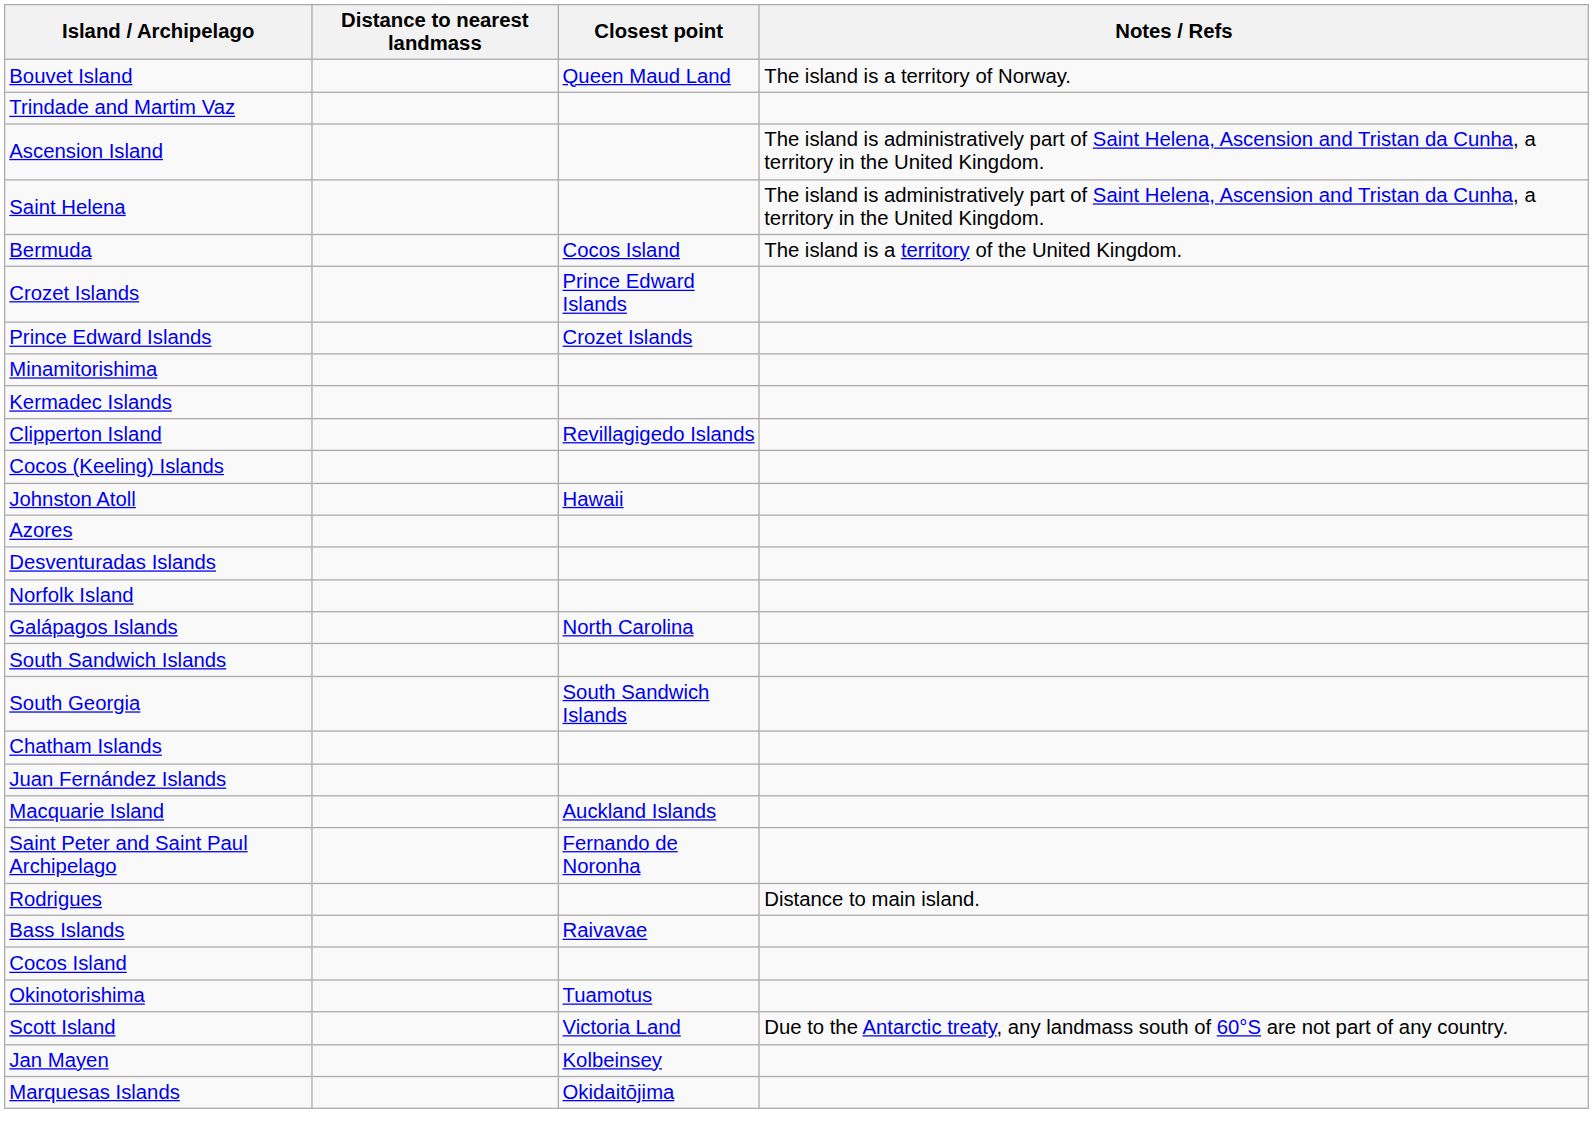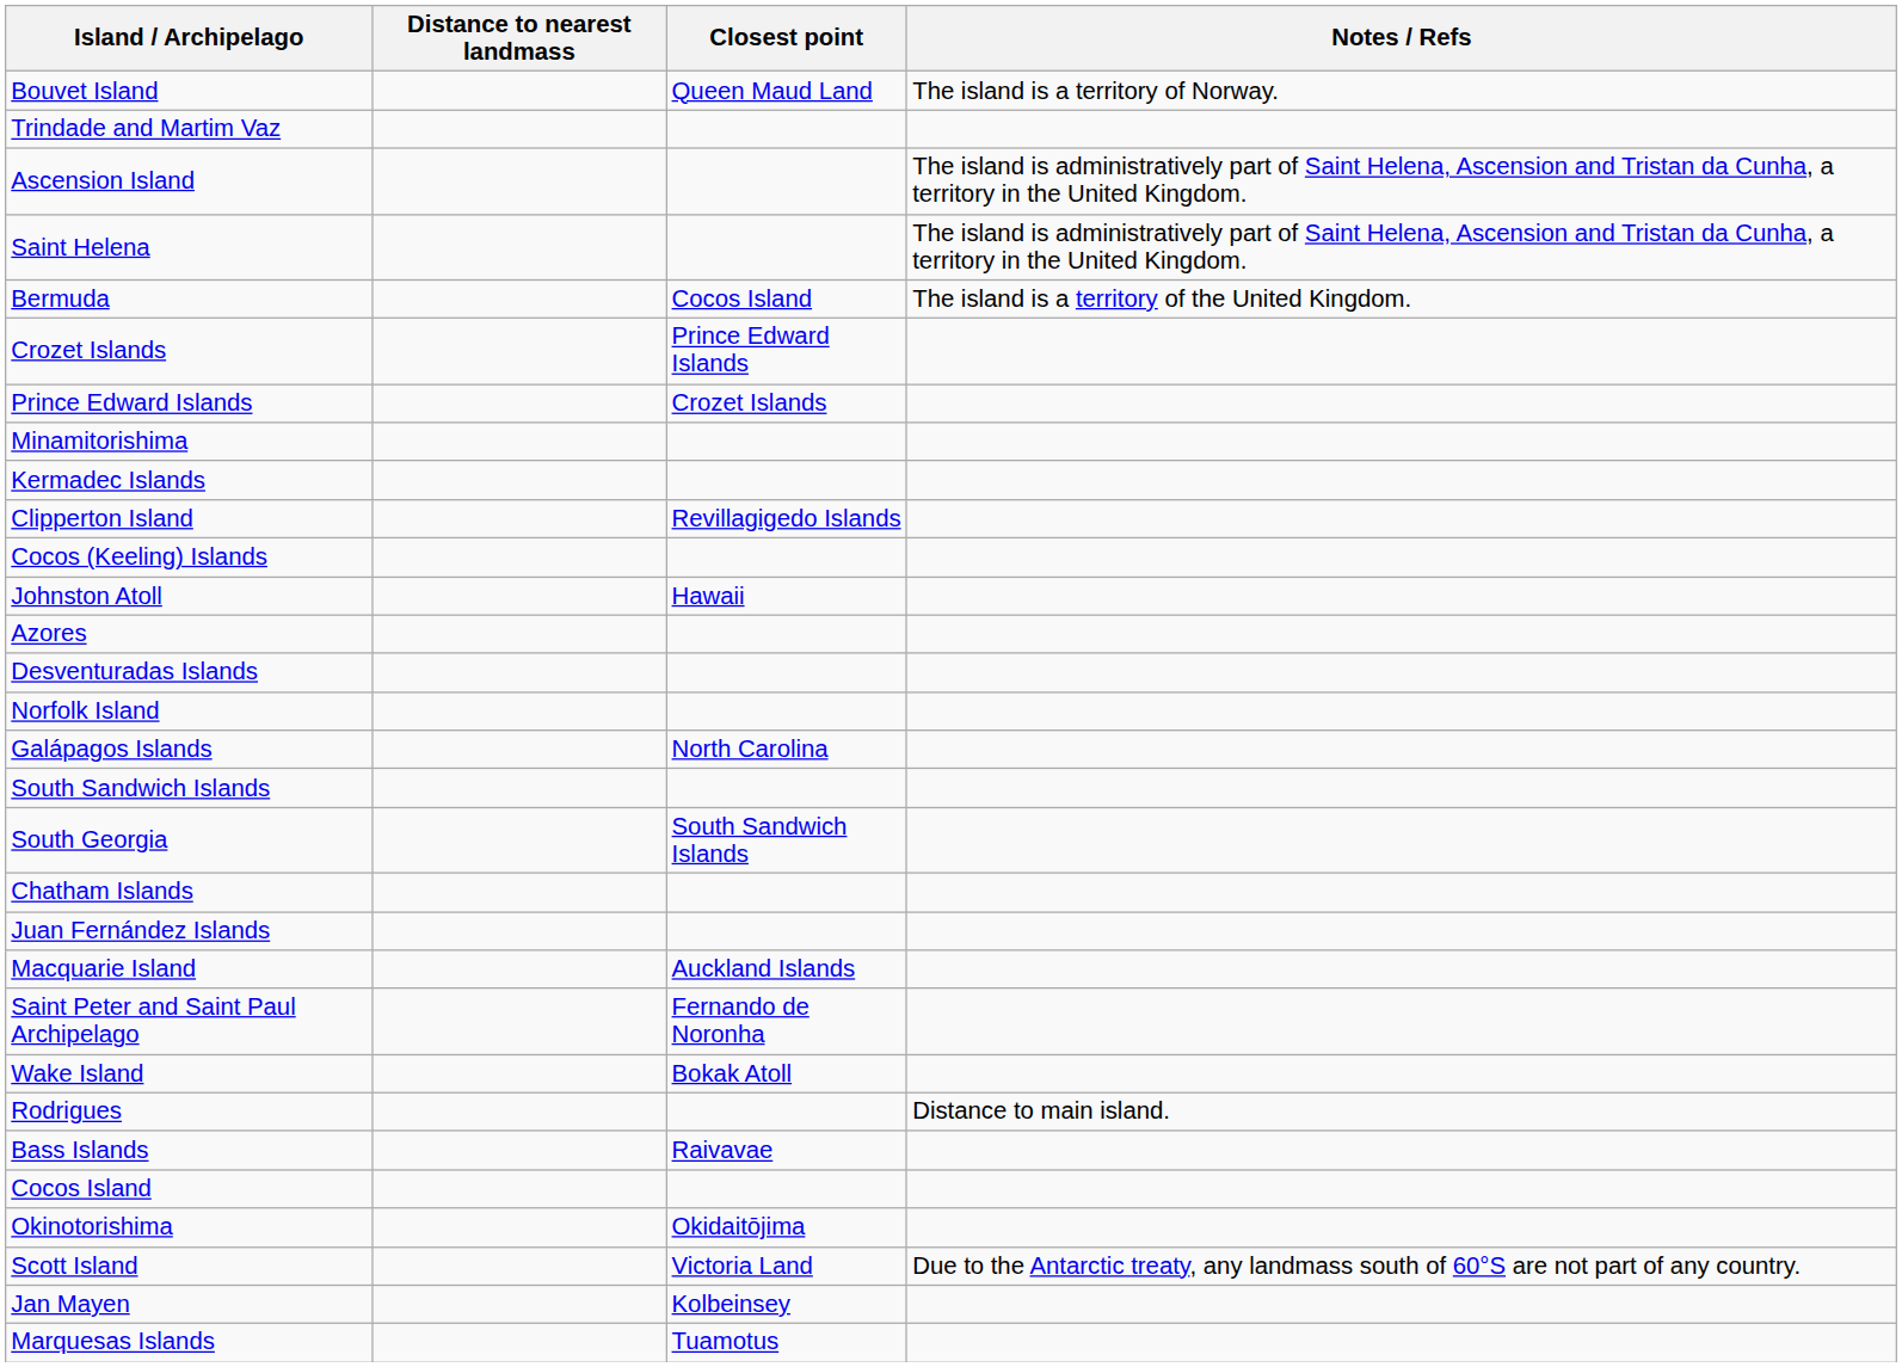 <table class="wikitable sortable">
 <tr>
 <th>Island / Archipelago</th>
 <th>Distance to nearest landmass</th>
 <th>Closest point</th>
 <th>Notes / Refs</th>
 </tr>
 <tr>
 <td><a href='#'>Bouvet Island</a></td>
 <td></td>
 <td> <a href='#'>Queen Maud Land</a></td>
 <td>The island is a territory of Norway.</td>
 </tr>
 <tr>
 <td><a href='#'>Trindade and Martim Vaz</a></td>
 <td></td>
 <td></td>
 <td></td>
 </tr>
 <tr>
 <td><a href='#'>Ascension Island</a></td>
 <td></td>
 <td></td>
 <td>The island is administratively part of <a href='#'>Saint Helena, Ascension and Tristan da Cunha</a>, a territory in the United Kingdom.</td>
 </tr>
 <tr>
 <td><a href='#'>Saint Helena</a></td>
 <td></td>
 <td></td>
 <td>The island is administratively part of <a href='#'>Saint Helena, Ascension and Tristan da Cunha</a>, a territory in the United Kingdom.</td>
 </tr>
 <tr>
 <td><a href='#'>Bermuda</a></td>
 <td></td>
 <td> <a href='#'>Cocos Island</a></td>
 <td>The island is a <a href='#'>territory</a> of the United Kingdom.</td>
 </tr>
 <tr>
 <td><a href='#'>Crozet Islands</a></td>
 <td></td>
 <td> <a href='#'>Prince Edward Islands</a></td>
 <td></td>
 </tr>
 <tr>
 <td><a href='#'>Prince Edward Islands</a></td>
 <td></td>
 <td> <a href='#'>Crozet Islands</a></td>
 <td></td>
 </tr>
 <tr>
 <td><a href='#'>Minamitorishima</a></td>
 <td></td>
 <td></td>
 <td></td>
 </tr>
 <tr>
 <td><a href='#'>Kermadec Islands</a></td>
 <td></td>
 <td></td>
 <td></td>
 </tr>
 <tr>
 <td><a href='#'>Clipperton Island</a></td>
 <td></td>
 <td> <a href='#'>Revillagigedo Islands</a></td>
 <td></td>
 </tr>
 <tr>
 <td><a href='#'>Cocos (Keeling) Islands</a></td>
 <td></td>
 <td></td>
 <td></td>
 </tr>
 <tr>
 <td><a href='#'>Johnston Atoll</a></td>
 <td></td>
 <td> <a href='#'>Hawaii</a></td>
 <td></td>
 </tr>
 <tr>
 <td><a href='#'>Azores</a></td>
 <td></td>
 <td></td>
 <td></td>
 </tr>
 <tr>
 <td><a href='#'>Desventuradas Islands</a></td>
 <td></td>
 <td></td>
 <td></td>
 </tr>
 <tr>
 <td><a href='#'>Norfolk Island</a></td>
 <td></td>
 <td></td>
 <td></td>
 </tr>
 <tr>
 <td><a href='#'>Galápagos Islands</a></td>
 <td></td>
 <td> <a href='#'>North Carolina</a></td>
 <td></td>
 </tr>
 <tr>
 <td><a href='#'>South Sandwich Islands</a></td>
 <td></td>
 <td></td>
 <td></td>
 </tr>
 <tr>
 <td><a href='#'>South Georgia</a></td>
 <td></td>
 <td> <a href='#'>South Sandwich Islands</a></td>
 <td></td>
 </tr>
 <tr>
 <td><a href='#'>Chatham Islands</a></td>
 <td></td>
 <td></td>
 <td></td>
 </tr>
 <tr>
 <td><a href='#'>Juan Fernández Islands</a></td>
 <td></td>
 <td></td>
 <td></td>
 </tr>
 <tr>
 <td><a href='#'>Macquarie Island</a></td>
 <td></td>
 <td> <a href='#'>Auckland Islands</a></td>
 <td></td>
 </tr>
 <tr>
 <td><a href='#'>Saint Peter and Saint Paul Archipelago</a></td>
 <td></td>
 <td> <a href='#'>Fernando de Noronha</a></td>
 <td></td>
 </tr>
 <tr>
+<td><a href='#'>Wake Island</a></td>
+<td></td>
+<td> <a href='#'>Bokak Atoll</a></td>
+<td></td>
+</tr>
+<tr>
 <td><a href='#'>Rodrigues</a></td>
 <td></td>
 <td></td>
 <td>Distance to main island.</td>
 </tr>
 <tr>
 <td><a href='#'>Bass Islands</a></td>
 <td></td>
 <td> <a href='#'>Raivavae</a></td>
 <td></td>
 </tr>
 <tr>
 <td><a href='#'>Cocos Island</a></td>
 <td></td>
 <td></td>
 <td></td>
 </tr>
 <tr>
 <td><a href='#'>Okinotorishima</a></td>
 <td></td>
-<td> <a href='#'>Tuamotus</a></td>
+<td> <a href='#'>Okidaitōjima</a></td>
 <td></td>
 </tr>
 <tr>
 <td><a href='#'>Scott Island</a></td>
 <td></td>
 <td> <a href='#'>Victoria Land</a></td>
 <td>Due to the <a href='#'>Antarctic treaty</a>, any landmass south of <a href='#'>60°S</a> are not part of any country.</td>
 </tr>
 <tr>
 <td><a href='#'>Jan Mayen</a></td>
 <td></td>
 <td> <a href='#'>Kolbeinsey</a></td>
 <td></td>
 </tr>
 <tr>
 <td><a href='#'>Marquesas Islands</a></td>
 <td></td>
-<td> <a href='#'>Okidaitōjima</a></td>
+<td> <a href='#'>Tuamotus</a></td>
 <td></td>
 </tr>
 </table>
